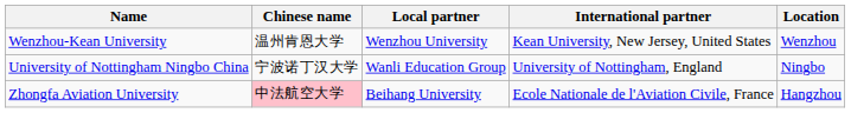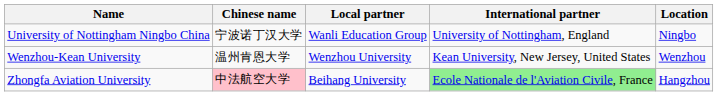 <table class="wikitable + sortable">
 <tr>
 <th>Name</th>
 <th>Chinese name</th>
 <th>Local partner</th>
 <th>International partner</th>
 <th>Location</th>
 </tr>
 <tr>
+<td><a href='#'>University of Nottingham Ningbo China</a></td>
+<td>宁波诺丁汉大学</td>
+<td><a href='#'>Wanli Education Group</a></td>
+<td><a href='#'>University of Nottingham</a>, England</td>
+<td><a href='#'>Ningbo</a></td>
+</tr>
+<tr>
 <td><a href='#'>Wenzhou-Kean University</a></td>
 <td>温州肯恩大学</td>
 <td><a href='#'>Wenzhou University</a></td>
 <td><a href='#'>Kean University</a>, New Jersey, United States</td>
 <td><a href='#'>Wenzhou</a></td>
 </tr>
 <tr>
-<td><a href='#'>University of Nottingham Ningbo China</a></td>
-<td>宁波诺丁汉大学</td>
-<td><a href='#'>Wanli Education Group</a></td>
-<td><a href='#'>University of Nottingham</a>, England</td>
-<td><a href='#'>Ningbo</a></td>
-</tr>
-<tr>
 <td><a href='#'>Zhongfa Aviation University</a></td>
 <td style="background: pink;">中法航空大学</td>
 <td><a href='#'>Beihang University</a></td>
-<td><a href='#'>Ecole Nationale de l'Aviation Civile</a>, France</td>
+<td style="background: lightgreen;"><a href='#'>Ecole Nationale de l'Aviation Civile</a>, France</td>
 <td><a href='#'>Hangzhou</a></td>
 </tr>
 </table>
